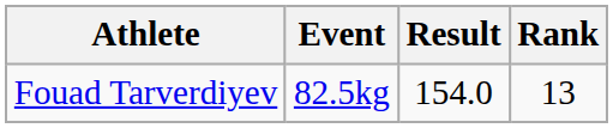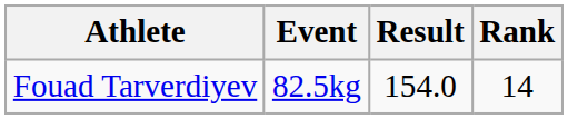 <table class=wikitable style="font-size:90%">
 <tr>
 <th>Athlete</th>
 <th>Event</th>
 <th>Result</th>
 <th>Rank</th>
 </tr>
 <tr>
 <td><a href='#'>Fouad Tarverdiyev</a></td>
 <td><a href='#'>82.5kg</a></td>
 <td style="text-align:center;">154.0</td>
-<td style="text-align:center;">13</td>
+<td style="text-align:center;">14</td>
 </tr>
 </table>
